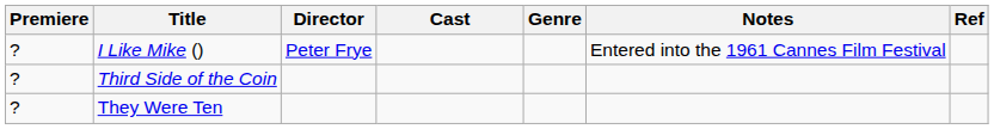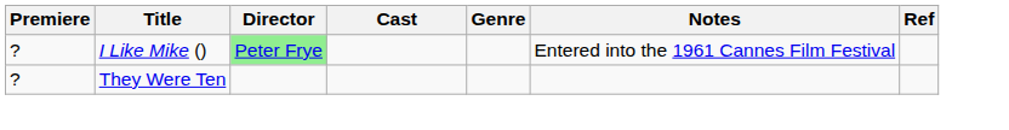 <table class="wikitable">
 <tr>
 <th>Premiere</th>
 <th>Title</th>
 <th>Director</th>
 <th width=15%>Cast</th>
 <th>Genre</th>
 <th>Notes</th>
 <th>Ref</th>
 </tr>
 <tr>
 <td>?</td>
 <td><em><a href='#'>I Like Mike</a></em> ()</td>
-<td><a href='#'>Peter Frye</a></td>
+<td style="background: lightgreen;"><a href='#'>Peter Frye</a></td>
 <td></td>
 <td></td>
 <td>Entered into the <a href='#'>1961 Cannes Film Festival</a></td>
-<td></td>
-</tr>
-<tr>
-<td>?</td>
-<td><em><a href='#'>Third Side of the Coin</a></em></td>
-<td></td>
-<td></td>
-<td></td>
-<td></td>
 <td></td>
 </tr>
 <tr>
 <td>?</td>
 <td><a href='#'>They Were Ten</a></td>
 <td></td>
 <td></td>
 <td></td>
 <td></td>
 <td></td>
 </tr>
 </table>
